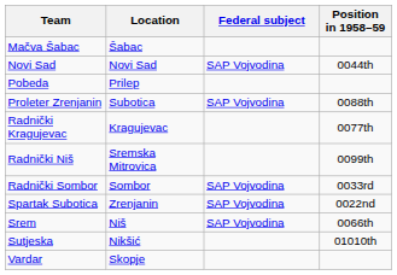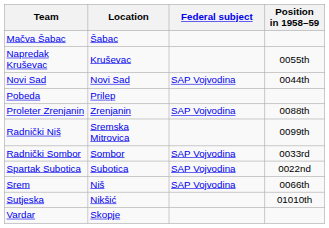 <table class="wikitable sortable" style="text-align: left;">
 <tr>
 <th width="130">Team</th>
 <th width="125">Location</th>
 <th width="150"><a href='#'>Federal subject</a></th>
 <th width="90">Position<br>in 1958–59</th>
 </tr>
 <tr>
 <td><a href='#'>Mačva Šabac</a></td>
 <td><a href='#'>Šabac</a></td>
 <td></td>
 <td></td>
+</tr>
+<tr>
+<td><a href='#'>Napredak Kruševac</a></td>
+<td><a href='#'>Kruševac</a></td>
+<td></td>
+<td style="text-align:center;"><span>005</span>5th</td>
 </tr>
 <tr>
 <td><a href='#'>Novi Sad</a></td>
 <td><a href='#'>Novi Sad</a></td>
 <td> <a href='#'>SAP Vojvodina</a></td>
 <td style="text-align:center;"><span>004</span>4th</td>
 </tr>
 <tr>
 <td><a href='#'>Pobeda</a></td>
 <td><a href='#'>Prilep</a></td>
 <td></td>
 <td></td>
 </tr>
 <tr>
 <td><a href='#'>Proleter Zrenjanin</a></td>
-<td><a href='#'>Subotica</a></td>
+<td><a href='#'>Zrenjanin</a></td>
 <td> <a href='#'>SAP Vojvodina</a></td>
 <td style="text-align:center;"><span>008</span>8th</td>
-</tr>
-<tr>
-<td><a href='#'>Radnički Kragujevac</a></td>
-<td><a href='#'>Kragujevac</a></td>
-<td></td>
-<td style="text-align:center;"><span>007</span>7th</td>
 </tr>
 <tr>
 <td><a href='#'>Radnički Niš</a></td>
 <td><a href='#'>Sremska Mitrovica</a></td>
 <td></td>
 <td style="text-align:center;"><span>009</span>9th</td>
 </tr>
 <tr>
 <td><a href='#'>Radnički Sombor</a></td>
 <td><a href='#'>Sombor</a></td>
 <td> <a href='#'>SAP Vojvodina</a></td>
 <td style="text-align:center;"><span>003</span>3rd</td>
 </tr>
 <tr>
 <td><a href='#'>Spartak Subotica</a></td>
-<td><a href='#'>Zrenjanin</a></td>
+<td><a href='#'>Subotica</a></td>
 <td> <a href='#'>SAP Vojvodina</a></td>
 <td style="text-align:center;"><span>002</span>2nd</td>
 </tr>
 <tr>
 <td><a href='#'>Srem</a></td>
 <td><a href='#'>Niš</a></td>
 <td> <a href='#'>SAP Vojvodina</a></td>
 <td style="text-align:center;"><span>006</span>6th</td>
 </tr>
 <tr>
 <td><a href='#'>Sutjeska</a></td>
 <td><a href='#'>Nikšić</a></td>
 <td></td>
 <td style="text-align:center;"><span>010</span>10th</td>
 </tr>
 <tr>
 <td><a href='#'>Vardar</a></td>
 <td><a href='#'>Skopje</a></td>
 <td></td>
 <td></td>
 </tr>
 </table>
